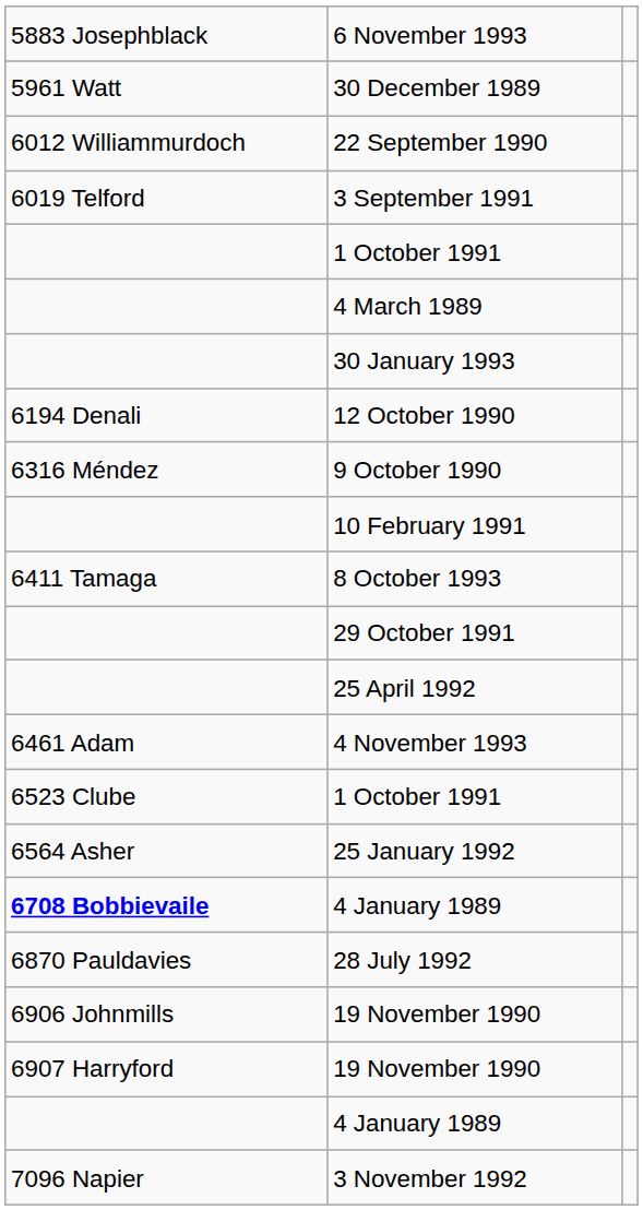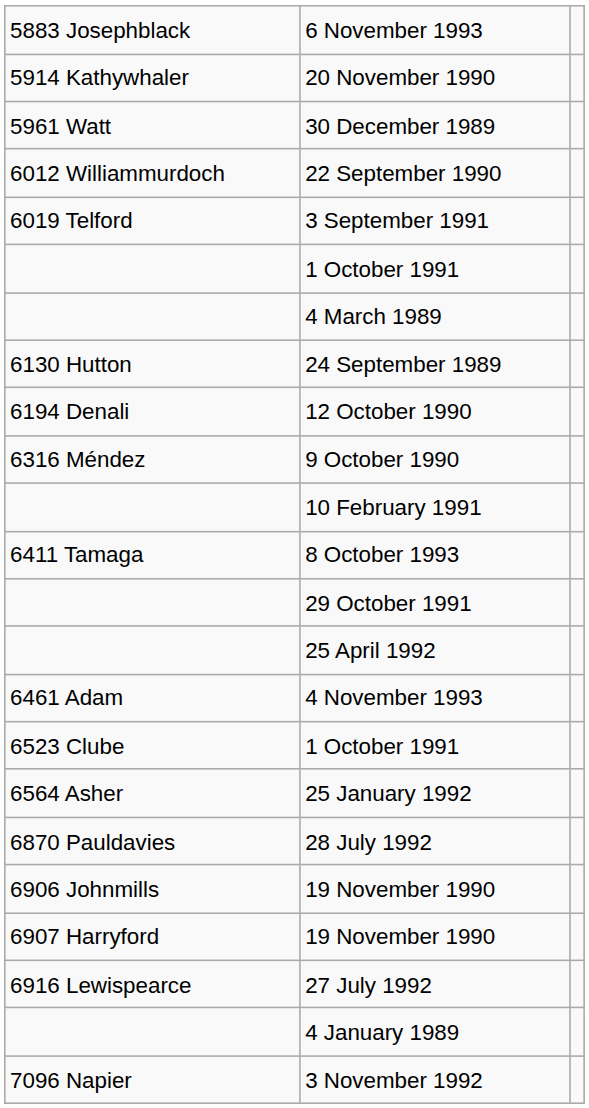 <table class="wikitable" style="font-size: 89%; float: left; width: 26em; margin-right: 1em; height: 700px">
 <tr>
 <td>5883 Josephblack</td>
 <td>6 November 1993</td>
+<td></td>
+</tr>
+<tr>
+<td>5914 Kathywhaler</td>
+<td>20 November 1990</td>
 <td></td>
 </tr>
 <tr>
 <td>5961 Watt</td>
 <td>30 December 1989</td>
 <td></td>
 </tr>
 <tr>
 <td>6012 Williammurdoch</td>
 <td>22 September 1990</td>
 <td></td>
 </tr>
 <tr>
 <td>6019 Telford</td>
 <td>3 September 1991</td>
 <td></td>
 </tr>
 <tr>
 <td></td>
 <td>1 October 1991</td>
 <td></td>
 </tr>
 <tr>
 <td></td>
 <td>4 March 1989</td>
 <td></td>
 </tr>
 <tr>
-<td></td>
-<td>30 January 1993</td>
+<td>6130 Hutton</td>
+<td>24 September 1989</td>
 <td></td>
 </tr>
 <tr>
 <td>6194 Denali</td>
 <td>12 October 1990</td>
 <td></td>
 </tr>
 <tr>
 <td>6316 Méndez</td>
 <td>9 October 1990</td>
 <td></td>
 </tr>
 <tr>
 <td></td>
 <td>10 February 1991</td>
 <td></td>
 </tr>
 <tr>
 <td>6411 Tamaga</td>
 <td>8 October 1993</td>
 <td></td>
 </tr>
 <tr>
 <td></td>
 <td>29 October 1991</td>
 <td></td>
 </tr>
 <tr>
 <td></td>
 <td>25 April 1992</td>
 <td></td>
 </tr>
 <tr>
 <td>6461 Adam</td>
 <td>4 November 1993</td>
 <td></td>
 </tr>
 <tr>
 <td>6523 Clube</td>
 <td>1 October 1991</td>
 <td></td>
 </tr>
 <tr>
 <td>6564 Asher</td>
 <td>25 January 1992</td>
 <td></td>
 </tr>
 <tr>
-<td><strong><a href='#'>6708 Bobbievaile</a></strong></td>
-<td>4 January 1989</td>
-<td></td>
-</tr>
-<tr>
 <td>6870 Pauldavies</td>
 <td>28 July 1992</td>
 <td></td>
 </tr>
 <tr>
 <td>6906 Johnmills</td>
 <td>19 November 1990</td>
 <td></td>
 </tr>
 <tr>
 <td>6907 Harryford</td>
 <td>19 November 1990</td>
 <td></td>
 </tr>
 <tr>
+<td>6916 Lewispearce</td>
+<td>27 July 1992</td>
+<td></td>
+</tr>
+<tr>
 <td></td>
 <td>4 January 1989</td>
 <td></td>
 </tr>
 <tr>
 <td>7096 Napier</td>
 <td>3 November 1992</td>
 <td></td>
 </tr>
 </table>
